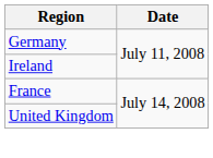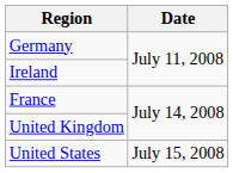 <table class="wikitable">
 <tr>
 <th>Region</th>
 <th>Date</th>
 </tr>
 <tr>
 <td><a href='#'>Germany</a></td>
 <td rowspan="2">July 11, 2008</td>
 </tr>
 <tr>
 <td><a href='#'>Ireland</a></td>
 </tr>
 <tr>
 <td><a href='#'>France</a></td>
 <td rowspan="2">July 14, 2008</td>
 </tr>
 <tr>
 <td><a href='#'>United Kingdom</a></td>
 </tr>
+<tr>
+<td><a href='#'>United States</a></td>
+<td>July 15, 2008</td>
+</tr>
 </table>
